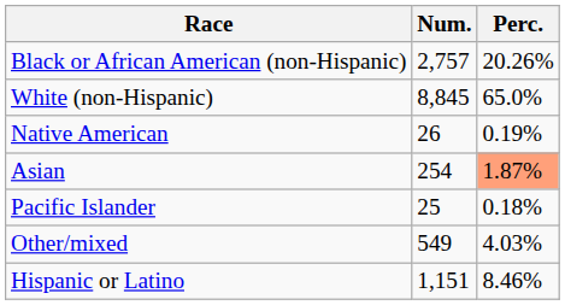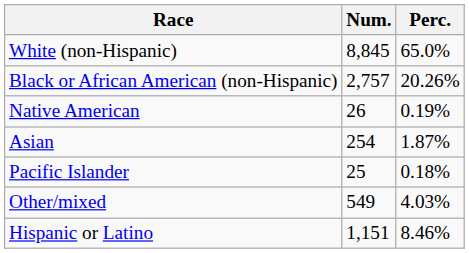 <table class="wikitable">
 <tr>
 <th>Race</th>
 <th>Num.</th>
 <th>Perc.</th>
 </tr>
 <tr>
+<td><a href='#'>White</a> (non-Hispanic)</td>
+<td>8,845</td>
+<td>65.0%</td>
+</tr>
+<tr>
 <td><a href='#'>Black or African American</a> (non-Hispanic)</td>
 <td>2,757</td>
 <td>20.26%</td>
-</tr>
-<tr>
-<td><a href='#'>White</a> (non-Hispanic)</td>
-<td>8,845</td>
-<td>65.0%</td>
 </tr>
 <tr>
 <td><a href='#'>Native American</a></td>
 <td>26</td>
 <td>0.19%</td>
 </tr>
 <tr>
 <td><a href='#'>Asian</a></td>
 <td>254</td>
-<td style="background: lightsalmon;">1.87%</td>
+<td>1.87%</td>
 </tr>
 <tr>
 <td><a href='#'>Pacific Islander</a></td>
 <td>25</td>
 <td>0.18%</td>
 </tr>
 <tr>
 <td><a href='#'>Other/mixed</a></td>
 <td>549</td>
 <td>4.03%</td>
 </tr>
 <tr>
 <td><a href='#'>Hispanic</a> or <a href='#'>Latino</a></td>
 <td>1,151</td>
 <td>8.46%</td>
 </tr>
 </table>
